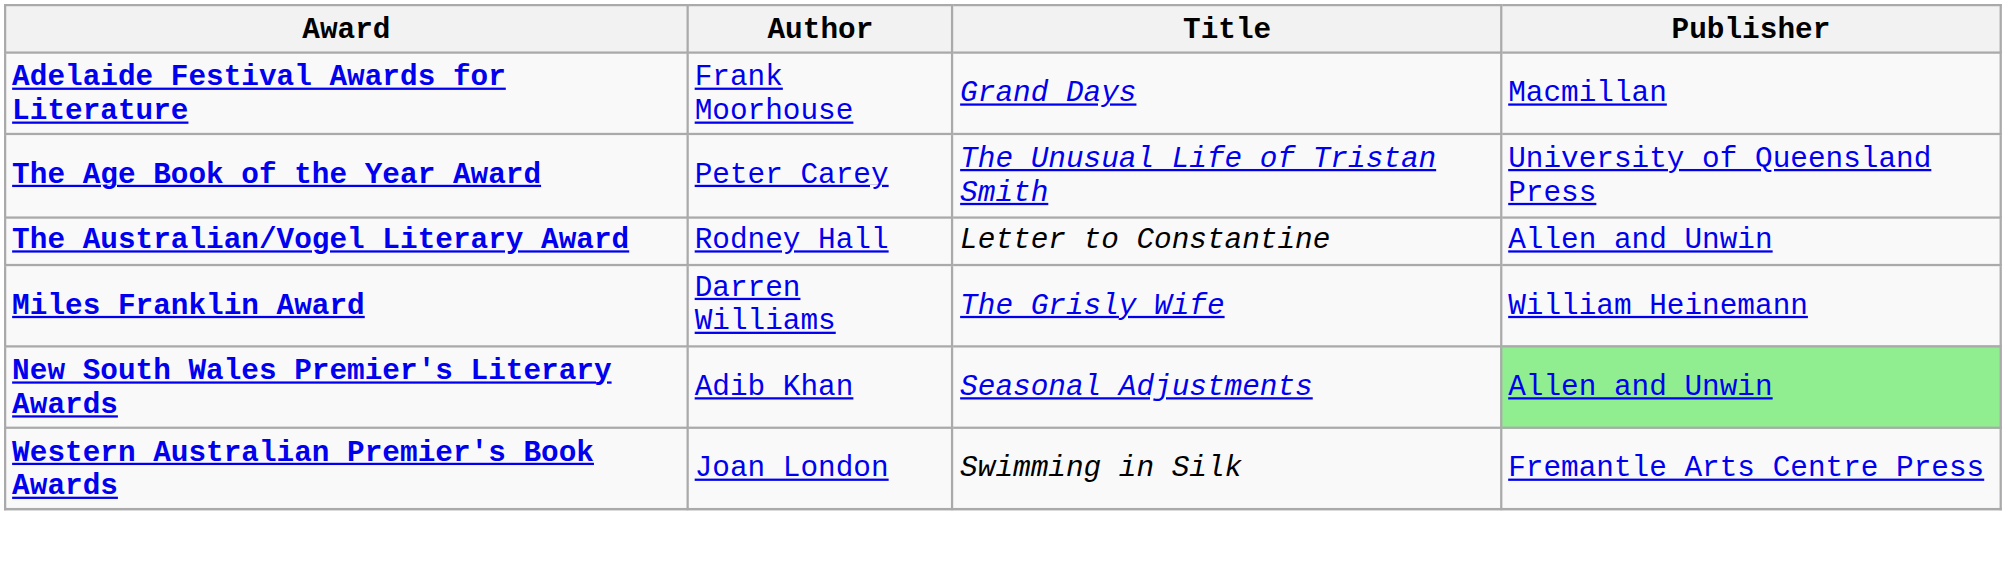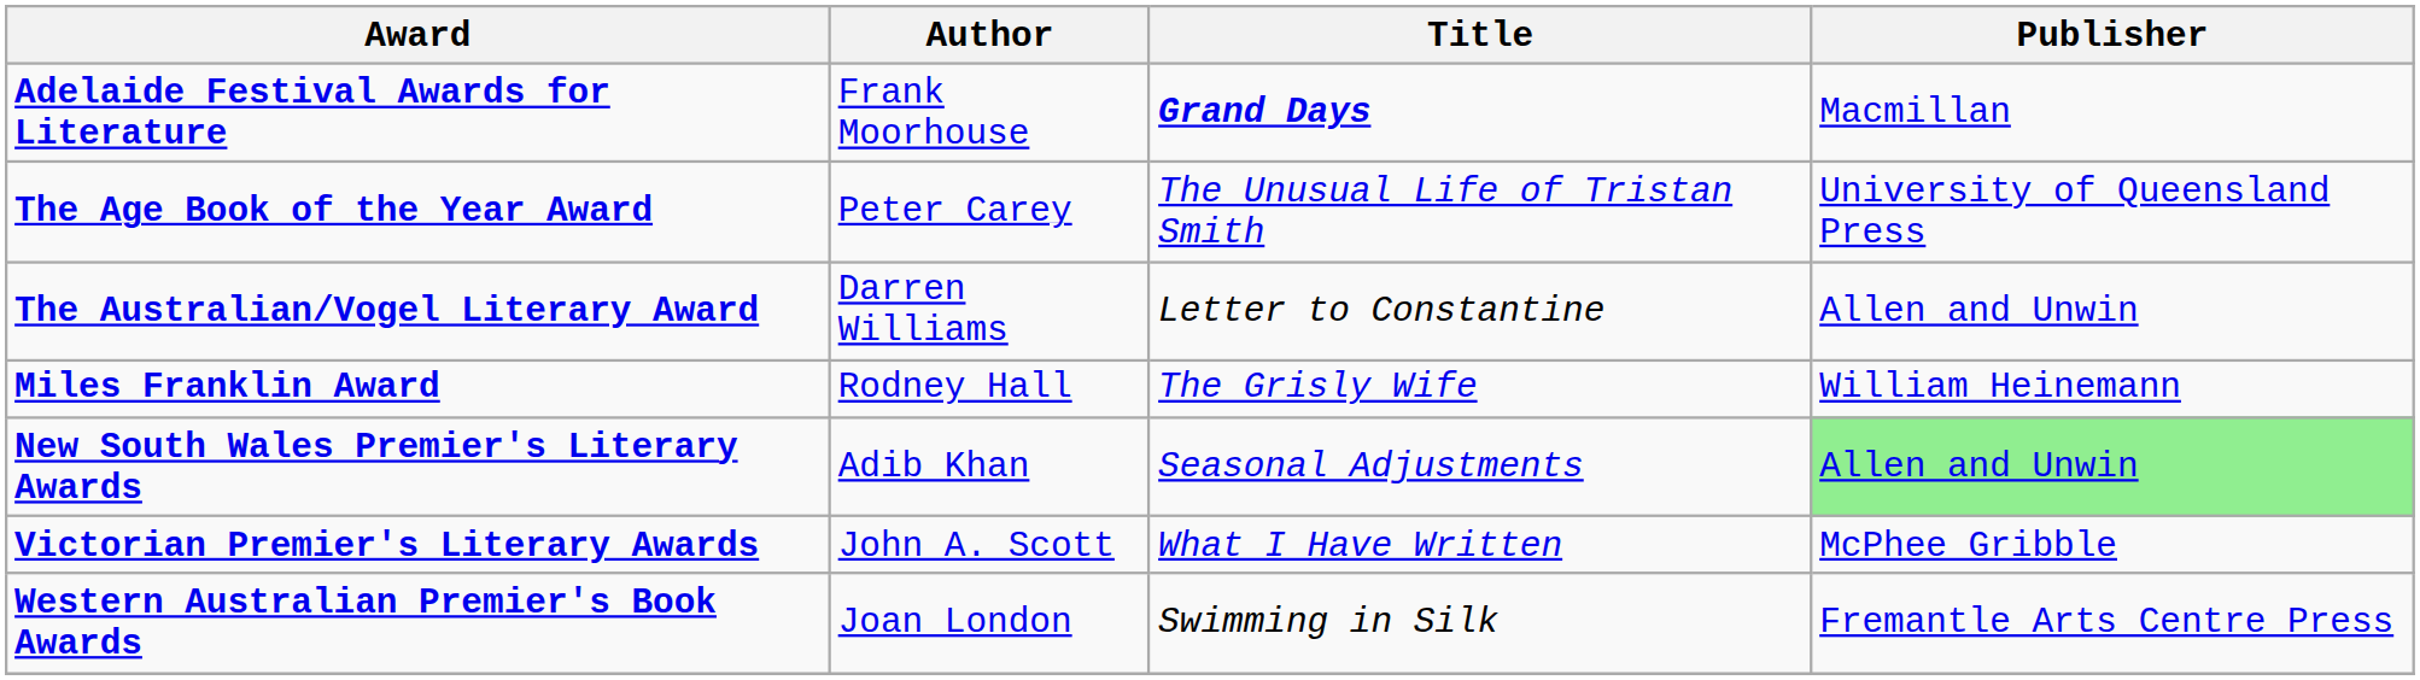 <table class="wikitable" width=100%>
 <tr>
 <th>Award</th>
 <th>Author</th>
 <th>Title</th>
 <th>Publisher</th>
 </tr>
 <tr>
 <td><strong><a href='#'>Adelaide Festival Awards for Literature</a></strong></td>
 <td><a href='#'>Frank Moorhouse</a></td>
-<td><em><a href='#'>Grand Days</a></em></td>
+<td><strong><em><a href='#'>Grand Days</a></em></strong></td>
 <td><a href='#'>Macmillan</a></td>
 </tr>
 <tr>
 <td><strong><a href='#'>The Age Book of the Year Award</a></strong></td>
 <td><a href='#'>Peter Carey</a></td>
 <td><em><a href='#'>The Unusual Life of Tristan Smith</a></em></td>
 <td><a href='#'>University of Queensland Press</a></td>
 </tr>
 <tr>
 <td><strong><a href='#'>The Australian/Vogel Literary Award</a></strong></td>
-<td><a href='#'>Rodney Hall</a></td>
+<td><a href='#'>Darren Williams</a></td>
 <td><em>Letter to Constantine</em></td>
 <td><a href='#'>Allen and Unwin</a></td>
 </tr>
 <tr>
 <td><strong><a href='#'>Miles Franklin Award</a></strong></td>
-<td><a href='#'>Darren Williams</a></td>
+<td><a href='#'>Rodney Hall</a></td>
 <td><em><a href='#'>The Grisly Wife</a></em></td>
 <td><a href='#'>William Heinemann</a></td>
 </tr>
 <tr>
 <td><strong><a href='#'>New South Wales Premier's Literary Awards</a></strong></td>
 <td><a href='#'>Adib Khan</a></td>
 <td><em><a href='#'>Seasonal Adjustments</a></em></td>
 <td style="background: lightgreen;"><a href='#'>Allen and Unwin</a></td>
 </tr>
 <tr>
+<td><strong><a href='#'>Victorian Premier's Literary Awards</a></strong></td>
+<td><a href='#'>John A. Scott</a></td>
+<td><em><a href='#'>What I Have Written</a></em></td>
+<td><a href='#'>McPhee Gribble</a></td>
+</tr>
+<tr>
 <td><strong><a href='#'>Western Australian Premier's Book Awards</a></strong></td>
 <td><a href='#'>Joan London</a></td>
 <td><em>Swimming in Silk</em></td>
 <td><a href='#'>Fremantle Arts Centre Press</a></td>
 </tr>
 <tr>
 </tr>
 </table>
